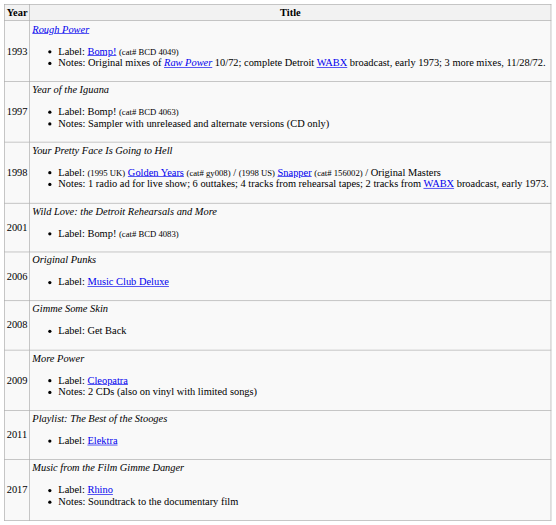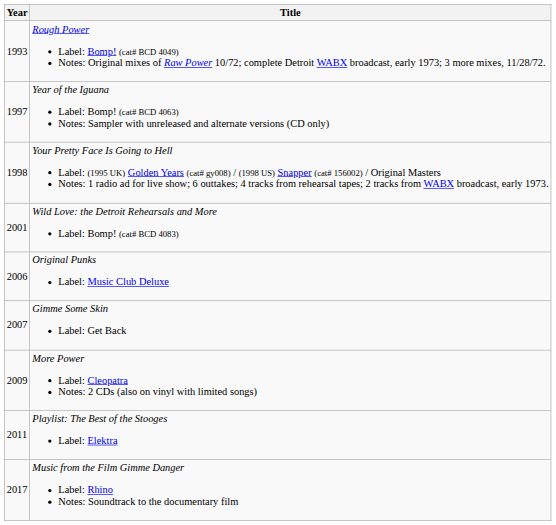 <table class="wikitable">
 <tr>
 <th>Year</th>
 <th>Title</th>
 </tr>
 <tr>
 <td>1993</td>
 <td><em><a href='#'>Rough Power</a></em><br><ul><li>Label: <a href='#'>Bomp!</a> <small>(cat# BCD 4049)</small></li><li>Notes: Original mixes of <em><a href='#'>Raw Power</a></em> 10/72; complete Detroit <a href='#'>WABX</a> broadcast, early 1973; 3 more mixes, 11/28/72.</li></ul></td>
 </tr>
 <tr>
 <td>1997</td>
 <td><em>Year of the Iguana</em><br><ul><li>Label: Bomp! <small>(cat# BCD 4063)</small></li><li>Notes: Sampler with unreleased and alternate versions (CD only)</li></ul></td>
 </tr>
 <tr>
 <td>1998</td>
 <td><em>Your Pretty Face Is Going to Hell</em><br><ul><li>Label: <small>(1995 UK)</small> <a href='#'>Golden Years</a> <small>(cat# gy008)</small> / <small>(1998 US)</small> <a href='#'>Snapper</a> <small>(cat# 156002)</small> / Original Masters</li><li>Notes: 1 radio ad for live show; 6 outtakes; 4 tracks from rehearsal tapes; 2 tracks from <a href='#'>WABX</a> broadcast, early 1973.</li></ul></td>
 </tr>
 <tr>
 <td>2001</td>
 <td><em> Wild Love: the Detroit Rehearsals and More</em><br><ul><li>Label: Bomp! <small>(cat# BCD 4083)</small></li></ul></td>
 </tr>
 <tr>
 <td>2006</td>
 <td><em>Original Punks</em><br><ul><li>Label: <a href='#'>Music Club Deluxe</a></li></ul></td>
 </tr>
 <tr>
-<td>2008</td>
+<td>2007</td>
 <td><em>Gimme Some Skin</em><br><ul><li>Label: Get Back</li></ul></td>
 </tr>
 <tr>
 <td>2009</td>
 <td><em>More Power</em><br><ul><li>Label: <a href='#'>Cleopatra</a></li><li>Notes: 2 CDs (also on vinyl with limited songs)</li></ul></td>
 </tr>
 <tr>
 <td>2011</td>
 <td><em>Playlist: The Best of the Stooges</em><br><ul><li>Label: <a href='#'>Elektra</a></li></ul></td>
 </tr>
 <tr>
 <td>2017</td>
 <td><em>Music from the Film Gimme Danger</em><br><ul><li>Label: <a href='#'>Rhino</a></li><li>Notes: Soundtrack to the documentary film</li></ul></td>
 </tr>
 </table>
